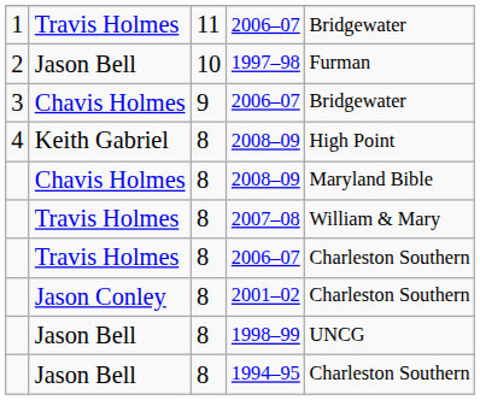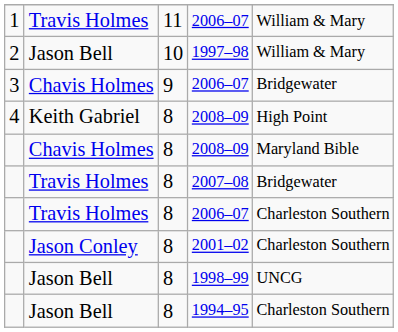 <table class="wikitable">
 <tr>
 </tr>
 <tr>
 <td>1</td>
 <td><a href='#'>Travis Holmes</a></td>
 <td>11</td>
 <td style="font-size:80%;"><a href='#'>2006–07</a></td>
-<td style="font-size:80%;">Bridgewater</td>
+<td style="font-size:80%;">William & Mary</td>
 </tr>
 <tr>
 <td>2</td>
 <td>Jason Bell</td>
 <td>10</td>
 <td style="font-size:80%;"><a href='#'>1997–98</a></td>
-<td style="font-size:80%;">Furman</td>
+<td style="font-size:80%;">William & Mary</td>
 </tr>
 <tr>
 <td>3</td>
 <td><a href='#'>Chavis Holmes</a></td>
 <td>9</td>
 <td style="font-size:80%;"><a href='#'>2006–07</a></td>
 <td style="font-size:80%;">Bridgewater</td>
 </tr>
 <tr>
 <td>4</td>
 <td>Keith Gabriel</td>
 <td>8</td>
 <td style="font-size:80%;"><a href='#'>2008–09</a></td>
 <td style="font-size:80%;">High Point</td>
 </tr>
 <tr>
 <td></td>
 <td><a href='#'>Chavis Holmes</a></td>
 <td>8</td>
 <td style="font-size:80%;"><a href='#'>2008–09</a></td>
 <td style="font-size:80%;">Maryland Bible</td>
 </tr>
 <tr>
 <td></td>
 <td><a href='#'>Travis Holmes</a></td>
 <td>8</td>
 <td style="font-size:80%;"><a href='#'>2007–08</a></td>
-<td style="font-size:80%;">William & Mary</td>
+<td style="font-size:80%;">Bridgewater</td>
 </tr>
 <tr>
 <td></td>
 <td><a href='#'>Travis Holmes</a></td>
 <td>8</td>
 <td style="font-size:80%;"><a href='#'>2006–07</a></td>
 <td style="font-size:80%;">Charleston Southern</td>
 </tr>
 <tr>
 <td></td>
 <td><a href='#'>Jason Conley</a></td>
 <td>8</td>
 <td style="font-size:80%;"><a href='#'>2001–02</a></td>
 <td style="font-size:80%;">Charleston Southern</td>
 </tr>
 <tr>
 <td></td>
 <td>Jason Bell</td>
 <td>8</td>
 <td style="font-size:80%;"><a href='#'>1998–99</a></td>
 <td style="font-size:80%;">UNCG</td>
 </tr>
 <tr>
 <td></td>
 <td>Jason Bell</td>
 <td>8</td>
 <td style="font-size:80%;"><a href='#'>1994–95</a></td>
 <td style="font-size:80%;">Charleston Southern</td>
 </tr>
 </table>
